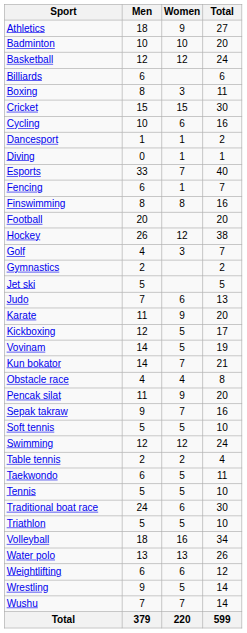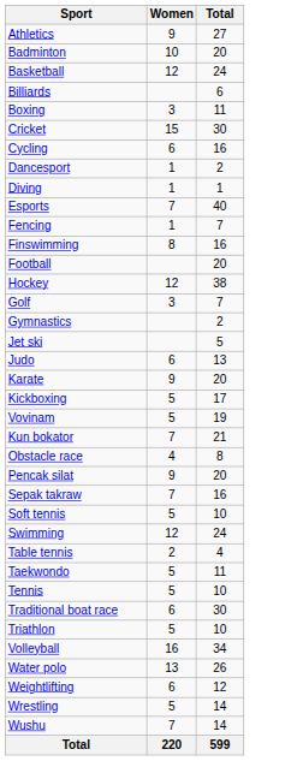 <table class="wikitable sortable" style="text-align:center;">
 <tr>
 <th width=180>Sport</th>
-<th width=55>Men</th>
 <th width=55>Women</th>
 <th width=55>Total</th>
 </tr>
 <tr>
 <td align=left><a href='#'>Athletics</a></td>
-<td>18</td>
 <td>9</td>
 <td>27</td>
 </tr>
 <tr>
 <td align=left><a href='#'>Badminton</a></td>
 <td>10</td>
-<td>10</td>
 <td>20</td>
 </tr>
 <tr>
 <td align=left><a href='#'>Basketball</a></td>
 <td>12</td>
-<td>12</td>
 <td>24</td>
 </tr>
 <tr>
 <td align=left><a href='#'>Billiards</a></td>
-<td>6</td>
 <td></td>
 <td>6</td>
 </tr>
 <tr>
 <td align=left><a href='#'>Boxing</a></td>
-<td>8</td>
 <td>3</td>
 <td>11</td>
 </tr>
 <tr>
 <td align=left><a href='#'>Cricket</a></td>
 <td>15</td>
-<td>15</td>
 <td>30</td>
 </tr>
 <tr>
 <td align=left><a href='#'>Cycling</a></td>
-<td>10</td>
 <td>6</td>
 <td>16</td>
 </tr>
 <tr>
 <td align=left><a href='#'>Dancesport</a></td>
 <td>1</td>
-<td>1</td>
 <td>2</td>
 </tr>
 <tr>
 <td align=left><a href='#'>Diving</a></td>
-<td>0</td>
 <td>1</td>
 <td>1</td>
 </tr>
 <tr>
 <td align=left><a href='#'>Esports</a></td>
-<td>33</td>
 <td>7</td>
 <td>40</td>
 </tr>
 <tr>
 <td align=left><a href='#'>Fencing</a></td>
-<td>6</td>
 <td>1</td>
 <td>7</td>
 </tr>
 <tr>
 <td align=left><a href='#'>Finswimming</a></td>
 <td>8</td>
-<td>8</td>
 <td>16</td>
 </tr>
 <tr>
 <td align=left><a href='#'>Football</a></td>
-<td>20</td>
 <td></td>
 <td>20</td>
 </tr>
 <tr>
 <td align=left><a href='#'>Hockey</a></td>
-<td>26</td>
 <td>12</td>
 <td>38</td>
 </tr>
 <tr>
 <td align=left><a href='#'>Golf</a></td>
-<td>4</td>
 <td>3</td>
 <td>7</td>
 </tr>
 <tr>
 <td align=left><a href='#'>Gymnastics</a></td>
-<td>2</td>
 <td></td>
 <td>2</td>
 </tr>
 <tr>
 <td align=left><a href='#'>Jet ski</a></td>
-<td>5</td>
 <td></td>
 <td>5</td>
 </tr>
 <tr>
 <td align=left><a href='#'>Judo</a></td>
-<td>7</td>
 <td>6</td>
 <td>13</td>
 </tr>
 <tr>
 <td align=left><a href='#'>Karate</a></td>
-<td>11</td>
 <td>9</td>
 <td>20</td>
 </tr>
 <tr>
 <td align=left><a href='#'>Kickboxing</a></td>
-<td>12</td>
 <td>5</td>
 <td>17</td>
 </tr>
 <tr>
 <td align=left><a href='#'>Vovinam</a></td>
-<td>14</td>
 <td>5</td>
 <td>19</td>
 </tr>
 <tr>
 <td align=left><a href='#'>Kun bokator</a></td>
-<td>14</td>
 <td>7</td>
 <td>21</td>
 </tr>
 <tr>
 <td align=left><a href='#'>Obstacle race</a></td>
 <td>4</td>
-<td>4</td>
 <td>8</td>
 </tr>
 <tr>
 <td align=left><a href='#'>Pencak silat</a></td>
-<td>11</td>
 <td>9</td>
 <td>20</td>
 </tr>
 <tr>
 <td align=left><a href='#'>Sepak takraw</a></td>
-<td>9</td>
 <td>7</td>
 <td>16</td>
 </tr>
 <tr>
 <td align=left><a href='#'>Soft tennis</a></td>
 <td>5</td>
-<td>5</td>
 <td>10</td>
 </tr>
 <tr>
 <td align=left><a href='#'>Swimming</a></td>
-<td>12</td>
 <td>12</td>
 <td>24</td>
 </tr>
 <tr>
 <td align=left><a href='#'>Table tennis</a></td>
 <td>2</td>
-<td>2</td>
 <td>4</td>
 </tr>
 <tr>
 <td align=left><a href='#'>Taekwondo</a></td>
-<td>6</td>
 <td>5</td>
 <td>11</td>
 </tr>
 <tr>
 <td align=left><a href='#'>Tennis</a></td>
 <td>5</td>
-<td>5</td>
 <td>10</td>
 </tr>
 <tr>
 <td align=left><a href='#'>Traditional boat race</a></td>
-<td>24</td>
 <td>6</td>
 <td>30</td>
 </tr>
 <tr>
 <td align=left><a href='#'>Triathlon</a></td>
 <td>5</td>
-<td>5</td>
 <td>10</td>
 </tr>
 <tr>
 <td align=left><a href='#'>Volleyball</a></td>
-<td>18</td>
 <td>16</td>
 <td>34</td>
 </tr>
 <tr>
 <td align=left><a href='#'>Water polo</a></td>
 <td>13</td>
-<td>13</td>
 <td>26</td>
 </tr>
 <tr>
 <td align=left><a href='#'>Weightlifting</a></td>
 <td>6</td>
-<td>6</td>
 <td>12</td>
 </tr>
 <tr>
 <td align=left><a href='#'>Wrestling</a></td>
-<td>9</td>
 <td>5</td>
 <td>14</td>
 </tr>
 <tr>
 <td align=left><a href='#'>Wushu</a></td>
 <td>7</td>
-<td>7</td>
 <td>14</td>
 </tr>
 <tr>
 <th>Total</th>
-<th>379</th>
 <th>220</th>
 <th>599</th>
 </tr>
 </table>
